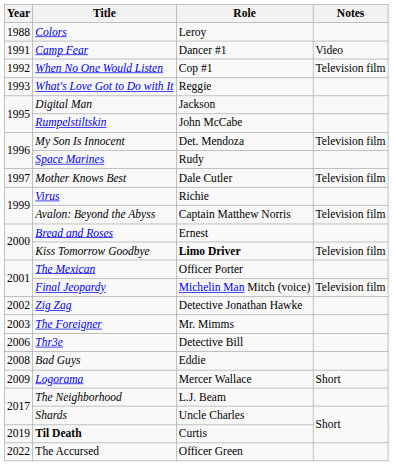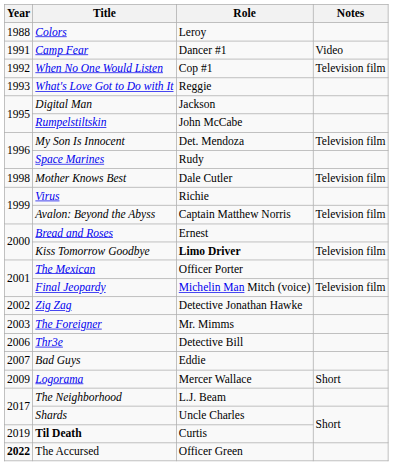 <table class="wikitable plainrowheaders sortable" style="margin-right: 0;">
 <tr>
 <th>Year</th>
 <th>Title</th>
 <th>Role</th>
 <th class="unsortable">Notes</th>
 </tr>
 <tr>
 <td>1988</td>
 <td><em><a href='#'>Colors</a></em></td>
 <td>Leroy</td>
 <td></td>
 </tr>
 <tr>
 <td>1991</td>
 <td><em><a href='#'>Camp Fear</a></em></td>
 <td>Dancer #1</td>
 <td>Video</td>
 </tr>
 <tr>
 <td>1992</td>
 <td><em><a href='#'>When No One Would Listen</a></em></td>
 <td>Cop #1</td>
 <td>Television film</td>
 </tr>
 <tr>
 <td>1993</td>
 <td><em><a href='#'>What's Love Got to Do with It</a></em></td>
 <td>Reggie</td>
 <td></td>
 </tr>
 <tr>
 <td rowspan="2">1995</td>
 <td><em>Digital Man</em></td>
 <td>Jackson</td>
 <td></td>
 </tr>
 <tr>
 <td><em><a href='#'>Rumpelstiltskin</a></em></td>
 <td>John McCabe</td>
 <td></td>
 </tr>
 <tr>
 <td rowspan="2">1996</td>
 <td><em>My Son Is Innocent</em></td>
 <td>Det. Mendoza</td>
 <td>Television film</td>
 </tr>
 <tr>
 <td><em><a href='#'>Space Marines</a></em></td>
 <td>Rudy</td>
 <td></td>
 </tr>
 <tr>
-<td>1997</td>
+<td>1998</td>
 <td><em>Mother Knows Best</em></td>
 <td>Dale Cutler</td>
 <td>Television film</td>
 </tr>
 <tr>
 <td rowspan="2">1999</td>
 <td><em><a href='#'>Virus</a></em></td>
 <td>Richie</td>
 <td></td>
 </tr>
 <tr>
 <td><em>Avalon: Beyond the Abyss</em></td>
 <td>Captain Matthew Norris</td>
 <td>Television film</td>
 </tr>
 <tr>
 <td rowspan="2">2000</td>
 <td><em><a href='#'>Bread and Roses</a></em></td>
 <td>Ernest</td>
 <td></td>
 </tr>
 <tr>
 <td><em>Kiss Tomorrow Goodbye</em></td>
 <td><strong>Limo Driver</strong></td>
 <td>Television film</td>
 </tr>
 <tr>
 <td rowspan="2">2001</td>
 <td><em><a href='#'>The Mexican</a></em></td>
 <td>Officer Porter</td>
 <td></td>
 </tr>
 <tr>
 <td><em><a href='#'>Final Jeopardy</a></em></td>
 <td><a href='#'>Michelin Man</a> Mitch (voice)</td>
 <td>Television film</td>
 </tr>
 <tr>
 <td>2002</td>
 <td><em><a href='#'>Zig Zag</a></em></td>
 <td>Detective Jonathan Hawke</td>
 <td></td>
 </tr>
 <tr>
 <td>2003</td>
 <td><em><a href='#'>The Foreigner</a></em></td>
 <td>Mr. Mimms</td>
 <td></td>
 </tr>
 <tr>
 <td>2006</td>
 <td><em><a href='#'>Thr3e</a></em></td>
 <td>Detective Bill</td>
 <td></td>
 </tr>
 <tr>
-<td>2008</td>
+<td>2007</td>
 <td><em>Bad Guys</em></td>
 <td>Eddie</td>
 <td></td>
 </tr>
 <tr>
 <td>2009</td>
 <td><em><a href='#'>Logorama</a></em></td>
 <td>Mercer Wallace</td>
 <td>Short</td>
 </tr>
 <tr>
 <td rowspan="2">2017</td>
 <td><em>The Neighborhood</em></td>
 <td>L.J. Beam</td>
 <td></td>
 </tr>
 <tr>
 <td><em>Shards</em></td>
 <td>Uncle Charles</td>
 <td rowspan="2">Short</td>
 </tr>
 <tr>
 <td>2019</td>
 <td><strong>Til Death<em></td>
 <td>Curtis</td>
 </tr>
 <tr>
-<td>2022</td>
+<td><strong>2022</strong></td>
 <td></em>The Accursed<em></td>
 <td>Officer Green</td>
 <td></td>
 </tr>
 </table>
